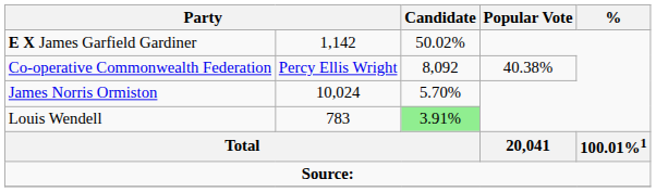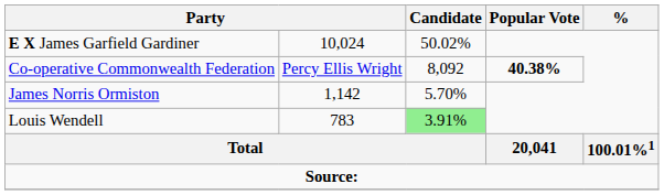 <table class="wikitable">
 <tr>
 <th colspan="2">Party</th>
 <th>Candidate</th>
 <th>Popular Vote</th>
 <th>%</th>
 </tr>
 <tr>
 <td><strong>E</strong> <strong>X</strong> James Garfield Gardiner</td>
-<td align=center>1,142</td>
+<td align=center>10,024</td>
 <td align=center>50.02%</td>
 </tr>
 <tr>
 <td><a href='#'>Co-operative Commonwealth Federation</a></td>
 <td><a href='#'>Percy Ellis Wright</a></td>
 <td align=center>8,092</td>
-<td align=center>40.38%</td>
+<td align=center><strong>40.38%</strong></td>
 </tr>
 <tr>
 <td><a href='#'>James Norris Ormiston</a></td>
-<td align=center>10,024</td>
+<td align=center>1,142</td>
 <td align=center>5.70%</td>
 </tr>
 <tr>
 <td>Louis Wendell</td>
 <td align=center>783</td>
 <td align=center style="background: lightgreen;">3.91%</td>
 </tr>
 <tr>
 <th colspan=3 align=center>Total</th>
 <th align=center>20,041</th>
 <th align=center>100.01%<sup>1</sup></th>
 </tr>
 <tr>
 <td align="center" colspan=5><strong>Source:</strong> </td>
 </tr>
 <tr>
 </tr>
 </table>
